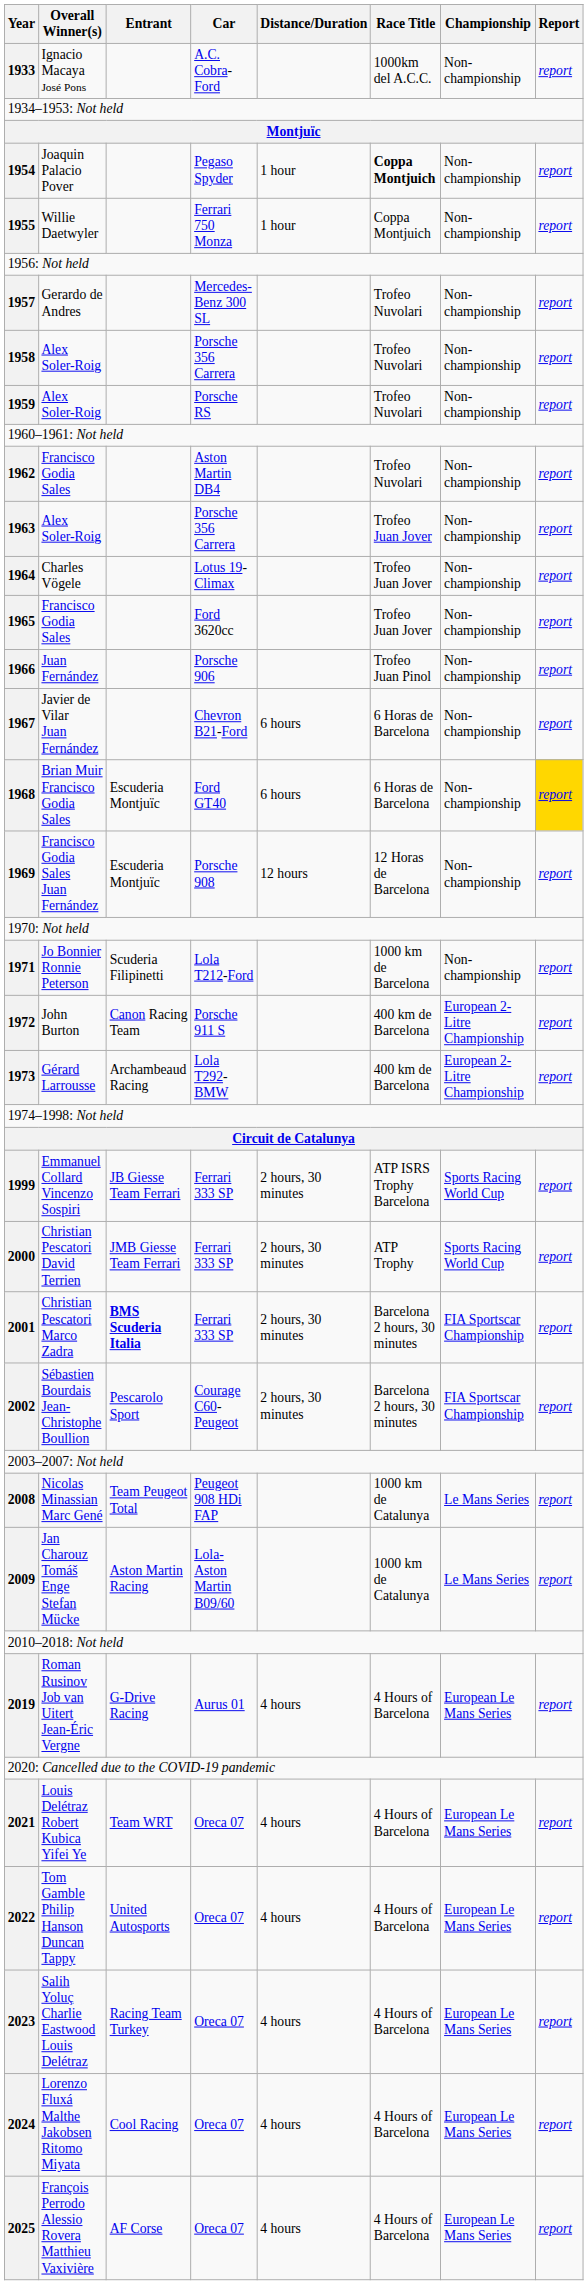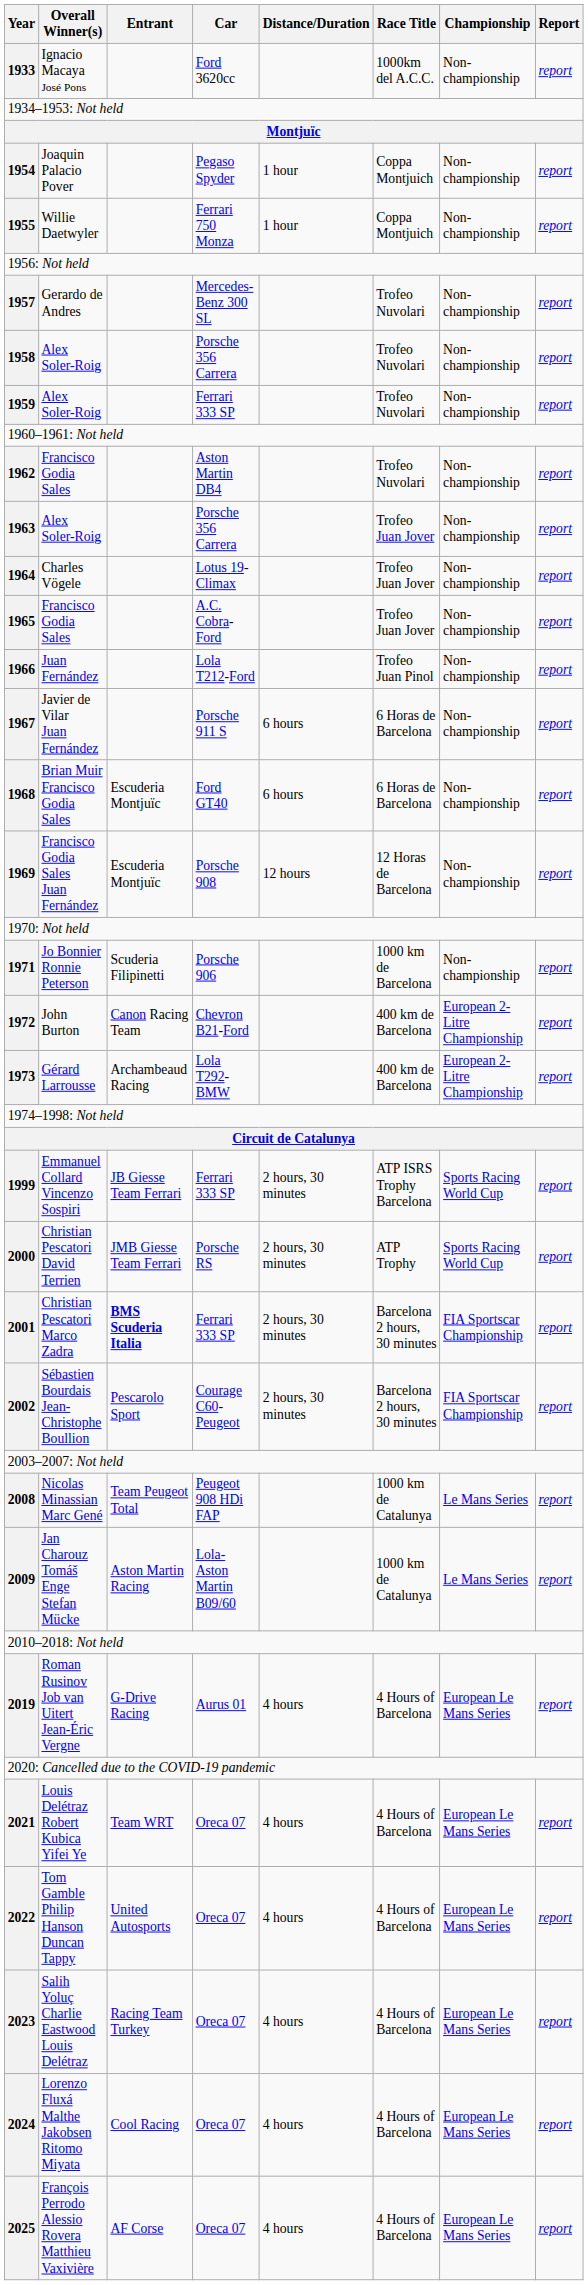 <table class="wikitable" style="font-size: 90%;">
 <tr>
 <th>Year</th>
 <th>Overall Winner(s)</th>
 <th>Entrant</th>
 <th>Car</th>
 <th>Distance/Duration</th>
 <th>Race Title</th>
 <th>Championship</th>
 <th>Report</th>
 </tr>
 <tr>
 <th>1933</th>
 <td> Ignacio Macaya<br><small> José Pons</small></td>
 <td></td>
-<td><a href='#'>A.C. Cobra</a>-<a href='#'>Ford</a></td>
+<td><a href='#'>Ford</a> 3620cc</td>
 <td></td>
 <td>1000km del A.C.C.</td>
 <td>Non-championship</td>
 <td><em><a href='#'>report</a></em></td>
 </tr>
 <tr>
 <td colspan=8>1934–1953: <em>Not held</em></td>
 </tr>
 <tr>
 <th colspan=8><a href='#'>Montjuïc</a></th>
 </tr>
 <tr>
 <th>1954</th>
 <td> Joaquin Palacio Pover</td>
 <td></td>
 <td><a href='#'>Pegaso Spyder</a></td>
 <td>1 hour</td>
-<td><strong>Coppa Montjuich</strong></td>
+<td>Coppa Montjuich</td>
 <td>Non-championship</td>
 <td><em><a href='#'>report</a></em></td>
 </tr>
 <tr>
 <th>1955</th>
 <td> Willie Daetwyler</td>
 <td></td>
 <td><a href='#'>Ferrari 750 Monza</a></td>
 <td>1 hour</td>
 <td>Coppa Montjuich</td>
 <td>Non-championship</td>
 <td><em><a href='#'>report</a></em></td>
 </tr>
 <tr>
 <td colspan=8>1956: <em>Not held</em></td>
 </tr>
 <tr>
 <th>1957</th>
 <td> Gerardo de Andres</td>
 <td></td>
 <td><a href='#'>Mercedes-Benz 300 SL</a></td>
 <td></td>
 <td>Trofeo Nuvolari</td>
 <td>Non-championship</td>
 <td><em><a href='#'>report</a></em></td>
 </tr>
 <tr>
 <th>1958</th>
 <td> <a href='#'>Alex Soler-Roig</a></td>
 <td></td>
 <td><a href='#'>Porsche 356 Carrera</a></td>
 <td></td>
 <td>Trofeo Nuvolari</td>
 <td>Non-championship</td>
 <td><em><a href='#'>report</a></em></td>
 </tr>
 <tr>
 <th>1959</th>
 <td> <a href='#'>Alex Soler-Roig</a></td>
 <td></td>
-<td><a href='#'>Porsche RS</a></td>
+<td><a href='#'>Ferrari 333 SP</a></td>
 <td></td>
 <td>Trofeo Nuvolari</td>
 <td>Non-championship</td>
 <td><em><a href='#'>report</a></em></td>
 </tr>
 <tr>
 <td colspan=8>1960–1961: <em>Not held</em></td>
 </tr>
 <tr>
 <th>1962</th>
 <td> <a href='#'>Francisco Godia Sales</a></td>
 <td></td>
 <td><a href='#'>Aston Martin DB4</a></td>
 <td></td>
 <td>Trofeo Nuvolari</td>
 <td>Non-championship</td>
 <td><em><a href='#'>report</a></em></td>
 </tr>
 <tr>
 <th>1963</th>
 <td> <a href='#'>Alex Soler-Roig</a></td>
 <td></td>
 <td><a href='#'>Porsche 356 Carrera</a></td>
 <td></td>
 <td>Trofeo <a href='#'>Juan Jover</a></td>
 <td>Non-championship</td>
 <td><em><a href='#'>report</a></em></td>
 </tr>
 <tr>
 <th>1964</th>
 <td> Charles Vögele</td>
 <td></td>
 <td><a href='#'>Lotus 19</a>-<a href='#'>Climax</a></td>
 <td></td>
 <td>Trofeo Juan Jover</td>
 <td>Non-championship</td>
 <td><em><a href='#'>report</a></em></td>
 </tr>
 <tr>
 <th>1965</th>
 <td> <a href='#'>Francisco Godia Sales</a></td>
 <td></td>
-<td><a href='#'>Ford</a> 3620cc</td>
+<td><a href='#'>A.C. Cobra</a>-<a href='#'>Ford</a></td>
 <td></td>
 <td>Trofeo Juan Jover</td>
 <td>Non-championship</td>
 <td><em><a href='#'>report</a></em></td>
 </tr>
 <tr>
 <th>1966</th>
 <td> <a href='#'>Juan Fernández</a></td>
 <td></td>
-<td><a href='#'>Porsche 906</a></td>
+<td><a href='#'>Lola T212</a>-<a href='#'>Ford</a></td>
 <td></td>
 <td>Trofeo Juan Pinol</td>
 <td>Non-championship</td>
 <td><em><a href='#'>report</a></em></td>
 </tr>
 <tr>
 <th>1967</th>
 <td> Javier de Vilar<br> <a href='#'>Juan Fernández</a></td>
 <td></td>
-<td><a href='#'>Chevron B21</a>-<a href='#'>Ford</a></td>
+<td><a href='#'>Porsche 911 S</a></td>
 <td>6 hours</td>
 <td>6 Horas de Barcelona</td>
 <td>Non-championship</td>
 <td><em><a href='#'>report</a></em></td>
 </tr>
 <tr>
 <th>1968</th>
 <td> <a href='#'>Brian Muir</a><br> <a href='#'>Francisco Godia Sales</a></td>
 <td> Escuderia Montjuïc</td>
 <td><a href='#'>Ford GT40</a></td>
 <td>6 hours</td>
 <td>6 Horas de Barcelona</td>
 <td>Non-championship</td>
-<td style="background: gold;"><em><a href='#'>report</a></em></td>
+<td><em><a href='#'>report</a></em></td>
 </tr>
 <tr>
 <th>1969</th>
 <td> <a href='#'>Francisco Godia Sales</a><br> <a href='#'>Juan Fernández</a></td>
 <td> Escuderia Montjuïc</td>
 <td><a href='#'>Porsche 908</a></td>
 <td>12 hours</td>
 <td>12 Horas de Barcelona</td>
 <td>Non-championship</td>
 <td><em><a href='#'>report</a></em></td>
 </tr>
 <tr>
 <td colspan=8>1970: <em>Not held</em></td>
 </tr>
 <tr>
 <th>1971</th>
 <td> <a href='#'>Jo Bonnier</a><br> <a href='#'>Ronnie Peterson</a></td>
 <td> Scuderia Filipinetti</td>
-<td><a href='#'>Lola T212</a>-<a href='#'>Ford</a></td>
+<td><a href='#'>Porsche 906</a></td>
 <td></td>
 <td>1000 km de Barcelona</td>
 <td>Non-championship</td>
 <td><em><a href='#'>report</a></em></td>
 </tr>
 <tr>
 <th>1972</th>
 <td> John Burton</td>
 <td> <a href='#'>Canon</a> Racing Team</td>
-<td><a href='#'>Porsche 911 S</a></td>
+<td><a href='#'>Chevron B21</a>-<a href='#'>Ford</a></td>
 <td></td>
 <td>400 km de Barcelona</td>
 <td><a href='#'>European 2-Litre Championship</a></td>
 <td><em><a href='#'>report</a></em></td>
 </tr>
 <tr>
 <th>1973</th>
 <td> <a href='#'>Gérard Larrousse</a></td>
 <td> Archambeaud Racing</td>
 <td><a href='#'>Lola T292</a>-<a href='#'>BMW</a></td>
 <td></td>
 <td>400 km de Barcelona</td>
 <td><a href='#'>European 2-Litre Championship</a></td>
 <td><em><a href='#'>report</a></em></td>
 </tr>
 <tr>
 <td colspan=8>1974–1998: <em>Not held</em></td>
 </tr>
 <tr>
 <th colspan=8><a href='#'>Circuit de Catalunya</a></th>
 </tr>
 <tr>
 <th>1999</th>
 <td> <a href='#'>Emmanuel Collard</a><br> <a href='#'>Vincenzo Sospiri</a></td>
 <td> <a href='#'>JB Giesse Team Ferrari</a></td>
 <td><a href='#'>Ferrari 333 SP</a></td>
 <td>2 hours, 30 minutes</td>
 <td>ATP ISRS Trophy Barcelona</td>
 <td><a href='#'>Sports Racing World Cup</a></td>
 <td><em><a href='#'>report</a></em></td>
 </tr>
 <tr>
 <th>2000</th>
 <td> <a href='#'>Christian Pescatori</a><br> <a href='#'>David Terrien</a></td>
 <td> <a href='#'>JMB Giesse Team Ferrari</a></td>
-<td><a href='#'>Ferrari 333 SP</a></td>
+<td><a href='#'>Porsche RS</a></td>
 <td>2 hours, 30 minutes</td>
 <td>ATP Trophy</td>
 <td><a href='#'>Sports Racing World Cup</a></td>
 <td><em><a href='#'>report</a></em></td>
 </tr>
 <tr>
 <th>2001</th>
 <td> <a href='#'>Christian Pescatori</a><br> <a href='#'>Marco Zadra</a></td>
 <td><strong> <a href='#'>BMS Scuderia Italia</a></strong></td>
 <td><a href='#'>Ferrari 333 SP</a></td>
 <td>2 hours, 30 minutes</td>
 <td>Barcelona 2 hours, 30 minutes</td>
 <td><a href='#'>FIA Sportscar Championship</a></td>
 <td><em><a href='#'>report</a></em></td>
 </tr>
 <tr>
 <th>2002</th>
 <td> <a href='#'>Sébastien Bourdais</a><br> <a href='#'>Jean-Christophe Boullion</a></td>
 <td> <a href='#'>Pescarolo Sport</a></td>
 <td><a href='#'>Courage C60</a>-<a href='#'>Peugeot</a></td>
 <td>2 hours, 30 minutes</td>
 <td>Barcelona 2 hours, 30 minutes</td>
 <td><a href='#'>FIA Sportscar Championship</a></td>
 <td><em><a href='#'>report</a></em></td>
 </tr>
 <tr>
 <td colspan=8>2003–2007: <em>Not held</em></td>
 </tr>
 <tr>
 <th>2008</th>
 <td> <a href='#'>Nicolas Minassian</a><br> <a href='#'>Marc Gené</a></td>
 <td> <a href='#'>Team Peugeot Total</a></td>
 <td><a href='#'>Peugeot 908 HDi FAP</a></td>
 <td></td>
 <td>1000 km de Catalunya</td>
 <td><a href='#'>Le Mans Series</a></td>
 <td><em><a href='#'>report</a></em></td>
 </tr>
 <tr>
 <th>2009</th>
 <td> <a href='#'>Jan Charouz</a><br> <a href='#'>Tomáš Enge</a><br> <a href='#'>Stefan Mücke</a></td>
 <td> <a href='#'>Aston Martin Racing</a></td>
 <td><a href='#'>Lola-Aston Martin B09/60</a></td>
 <td></td>
 <td>1000 km de Catalunya</td>
 <td><a href='#'>Le Mans Series</a></td>
 <td><em><a href='#'>report</a></em></td>
 </tr>
 <tr>
 <td colspan=8>2010–2018: <em>Not held</em></td>
 </tr>
 <tr>
 <th>2019</th>
 <td> <a href='#'>Roman Rusinov</a><br> <a href='#'>Job van Uitert</a><br> <a href='#'>Jean-Éric Vergne</a></td>
 <td> <a href='#'>G-Drive Racing</a></td>
 <td><a href='#'>Aurus 01</a></td>
 <td>4 hours</td>
 <td>4 Hours of Barcelona</td>
 <td><a href='#'>European Le Mans Series</a></td>
 <td><em><a href='#'>report</a></em></td>
 </tr>
 <tr>
 <td colspan=8>2020: <em>Cancelled due to the COVID-19 pandemic</em></td>
 </tr>
 <tr>
 <th>2021</th>
 <td> <a href='#'>Louis Delétraz</a><br> <a href='#'>Robert Kubica</a><br> <a href='#'>Yifei Ye</a></td>
 <td> <a href='#'>Team WRT</a></td>
 <td><a href='#'>Oreca 07</a></td>
 <td>4 hours</td>
 <td>4 Hours of Barcelona</td>
 <td><a href='#'>European Le Mans Series</a></td>
 <td><em><a href='#'>report</a></em></td>
 </tr>
 <tr>
 <th>2022</th>
 <td> <a href='#'>Tom Gamble</a><br> <a href='#'>Philip Hanson</a><br> <a href='#'>Duncan Tappy</a></td>
 <td> <a href='#'>United Autosports</a></td>
 <td><a href='#'>Oreca 07</a></td>
 <td>4 hours</td>
 <td>4 Hours of Barcelona</td>
 <td><a href='#'>European Le Mans Series</a></td>
 <td><em><a href='#'>report</a></em></td>
 </tr>
 <tr>
 <th>2023</th>
 <td> <a href='#'>Salih Yoluç</a><br> <a href='#'>Charlie Eastwood</a><br> <a href='#'>Louis Delétraz</a></td>
 <td> <a href='#'>Racing Team Turkey</a></td>
 <td><a href='#'>Oreca 07</a></td>
 <td>4 hours</td>
 <td>4 Hours of Barcelona</td>
 <td><a href='#'>European Le Mans Series</a></td>
 <td><em><a href='#'>report</a></em></td>
 </tr>
 <tr>
 <th>2024</th>
 <td> <a href='#'>Lorenzo Fluxá</a><br> <a href='#'>Malthe Jakobsen</a><br> <a href='#'>Ritomo Miyata</a></td>
 <td> <a href='#'>Cool Racing</a></td>
 <td><a href='#'>Oreca 07</a></td>
 <td>4 hours</td>
 <td>4 Hours of Barcelona</td>
 <td><a href='#'>European Le Mans Series</a></td>
 <td><em><a href='#'>report</a></em></td>
 </tr>
 <tr>
 <th>2025</th>
 <td> <a href='#'>François Perrodo</a><br> <a href='#'>Alessio Rovera</a><br> <a href='#'>Matthieu Vaxivière</a></td>
 <td> <a href='#'>AF Corse</a></td>
 <td><a href='#'>Oreca 07</a></td>
 <td>4 hours</td>
 <td>4 Hours of Barcelona</td>
 <td><a href='#'>European Le Mans Series</a></td>
 <td><em><a href='#'>report</a></em></td>
 </tr>
 </table>
